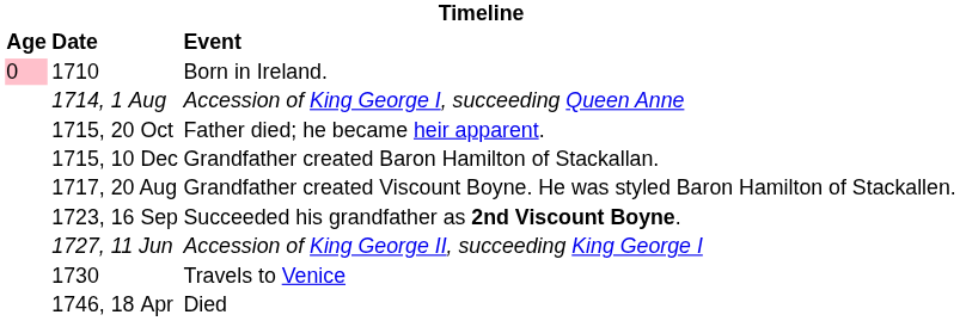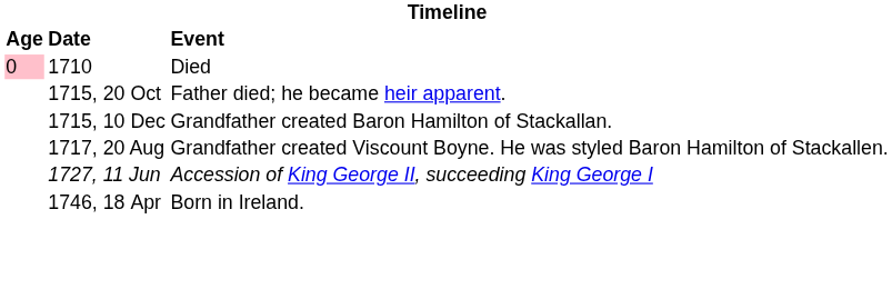 <table>
 <tr>
 <th colspan=3>Timeline</th>
 </tr>
 <tr>
 <th align="left">Age</th>
 <th align="left">Date</th>
 <th align="left">Event</th>
 </tr>
 <tr>
 <td style="background: pink;">0</td>
 <td>1710</td>
-<td>Born in Ireland.</td>
-</tr>
-<tr>
-<td></td>
-<td><em>1714, 1 Aug</em></td>
-<td><em>Accession of <a href='#'>King George I</a>, succeeding <a href='#'> Queen Anne</a></em></td>
+<td>Died</td>
 </tr>
 <tr>
 <td></td>
 <td>1715, 20 Oct</td>
 <td>Father died; he became <a href='#'>heir apparent</a>.</td>
 </tr>
 <tr>
 <td></td>
 <td>1715, 10 Dec</td>
 <td>Grandfather created Baron Hamilton of Stackallan.</td>
 </tr>
 <tr>
 <td></td>
 <td>1717, 20 Aug</td>
 <td>Grandfather created Viscount Boyne. He was styled Baron Hamilton of Stackallen.</td>
 </tr>
 <tr>
 <td></td>
-<td>1723, 16 Sep</td>
-<td>Succeeded his grandfather as <strong>2nd Viscount Boyne</strong>.</td>
-</tr>
-<tr>
-<td></td>
 <td><em>1727, 11 Jun</em></td>
 <td><em>Accession of <a href='#'>King George II</a>, succeeding <a href='#'>King George I</a></em></td>
 </tr>
 <tr>
 <td></td>
-<td>1730</td>
-<td>Travels to <a href='#'>Venice</a></td>
-</tr>
-<tr>
-<td></td>
 <td>1746, 18 Apr</td>
-<td>Died</td>
+<td>Born in Ireland.</td>
 </tr>
 </table>
